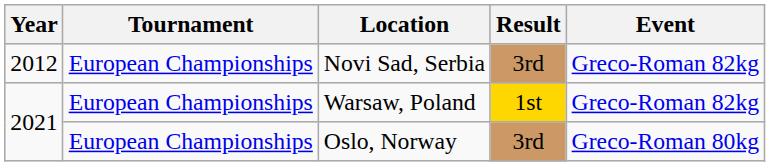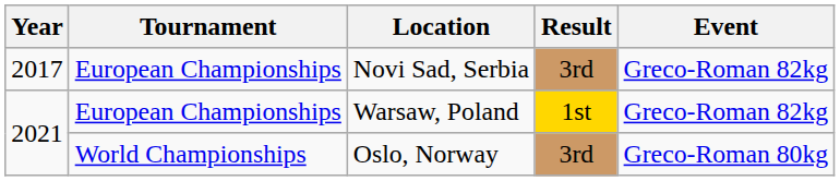 <table class="wikitable" style="font-size:95%;">
 <tr>
 <th>Year</th>
 <th>Tournament</th>
 <th>Location</th>
 <th>Result</th>
 <th>Event</th>
 </tr>
 <tr>
-<td>2012</td>
+<td>2017</td>
 <td><a href='#'>European Championships</a></td>
 <td>Novi Sad, Serbia</td>
 <td align="center" bgcolor="cc9966">3rd</td>
 <td><a href='#'>Greco-Roman 82kg</a></td>
 </tr>
 <tr>
 <td rowspan=2>2021</td>
 <td><a href='#'>European Championships</a></td>
 <td>Warsaw, Poland</td>
 <td align="center" bgcolor="gold">1st</td>
 <td><a href='#'>Greco-Roman 82kg</a></td>
 </tr>
 <tr>
-<td><a href='#'>European Championships</a></td>
+<td><a href='#'>World Championships</a></td>
 <td>Oslo, Norway</td>
 <td align="center" bgcolor="cc9966">3rd</td>
 <td><a href='#'>Greco-Roman 80kg</a></td>
 </tr>
 </table>
